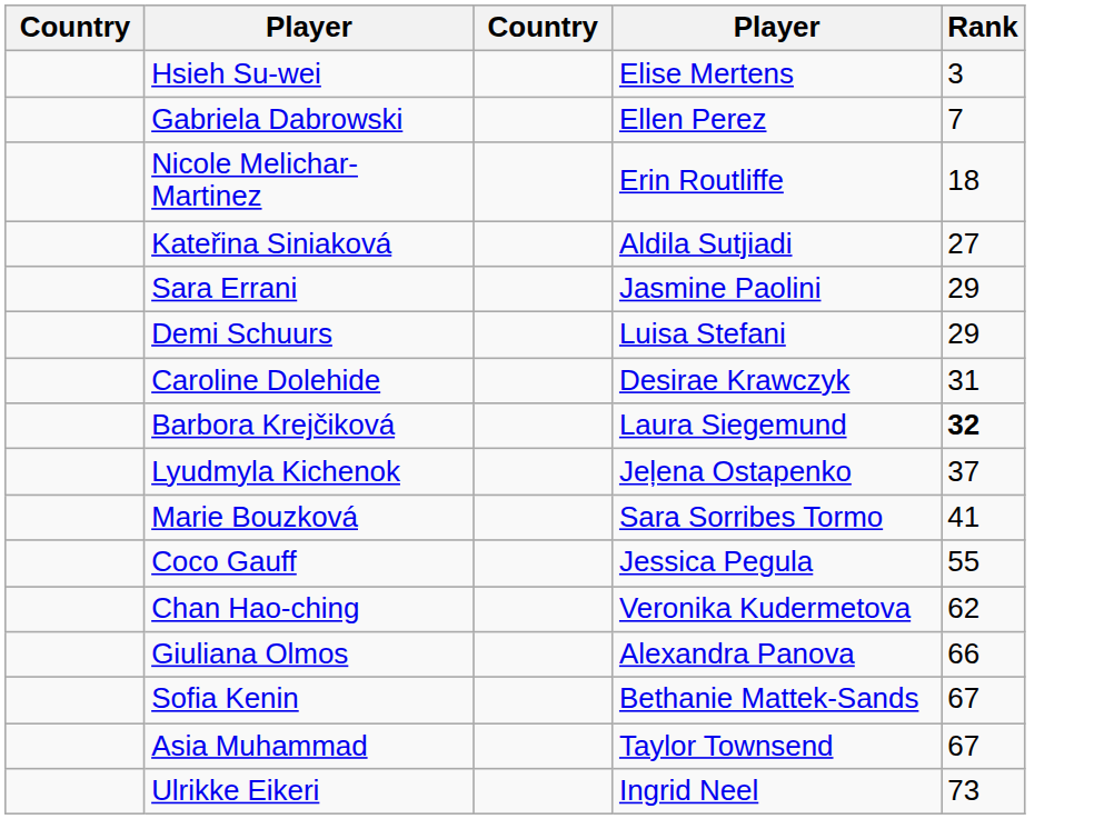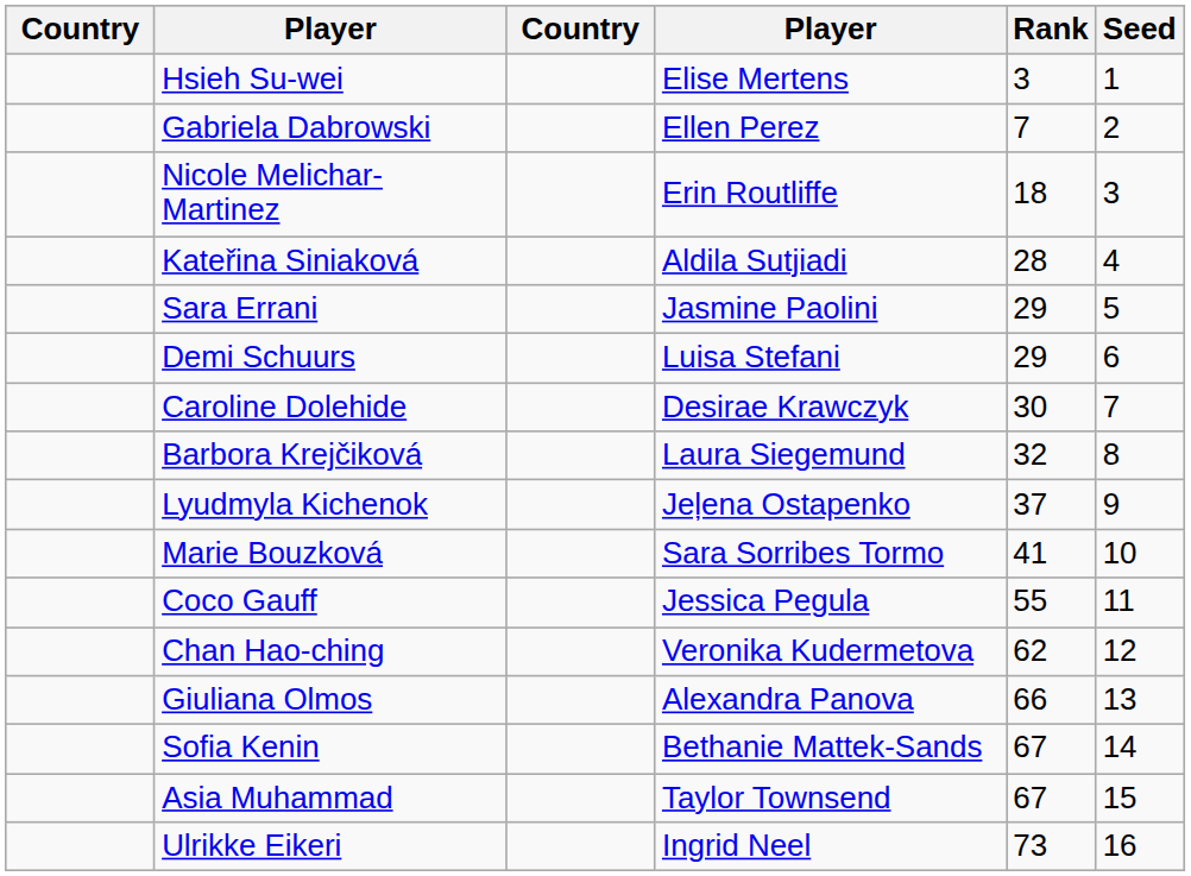 <table class="sortable wikitable">
 <tr>
 <th width="70">Country</th>
 <th width="175">Player</th>
 <th width="70">Country</th>
 <th width="175">Player</th>
 <th>Rank</th>
+<th>Seed</th>
 </tr>
 <tr>
 <td></td>
 <td><a href='#'>Hsieh Su-wei</a></td>
 <td></td>
 <td><a href='#'>Elise Mertens</a></td>
 <td>3</td>
+<td>1</td>
 </tr>
 <tr>
 <td></td>
 <td><a href='#'>Gabriela Dabrowski</a></td>
 <td></td>
 <td><a href='#'>Ellen Perez</a></td>
 <td>7</td>
+<td>2</td>
 </tr>
 <tr>
 <td></td>
 <td><a href='#'>Nicole Melichar-Martinez</a></td>
 <td></td>
 <td><a href='#'>Erin Routliffe</a></td>
 <td>18</td>
+<td>3</td>
 </tr>
 <tr>
 <td></td>
 <td><a href='#'>Kateřina Siniaková</a></td>
 <td></td>
 <td><a href='#'>Aldila Sutjiadi</a></td>
-<td>27</td>
+<td>28</td>
+<td>4</td>
 </tr>
 <tr>
 <td></td>
 <td><a href='#'>Sara Errani</a></td>
 <td></td>
 <td><a href='#'>Jasmine Paolini</a></td>
 <td>29</td>
+<td>5</td>
 </tr>
 <tr>
 <td></td>
 <td><a href='#'>Demi Schuurs</a></td>
 <td></td>
 <td><a href='#'>Luisa Stefani</a></td>
 <td>29</td>
+<td>6</td>
 </tr>
 <tr>
 <td></td>
 <td><a href='#'>Caroline Dolehide</a></td>
 <td></td>
 <td><a href='#'>Desirae Krawczyk</a></td>
-<td>31</td>
+<td>30</td>
+<td>7</td>
 </tr>
 <tr>
 <td></td>
 <td><a href='#'>Barbora Krejčiková</a></td>
 <td></td>
 <td><a href='#'>Laura Siegemund</a></td>
-<td><strong>32</strong></td>
+<td>32</td>
+<td>8</td>
 </tr>
 <tr>
 <td></td>
 <td><a href='#'>Lyudmyla Kichenok</a></td>
 <td></td>
 <td><a href='#'>Jeļena Ostapenko</a></td>
 <td>37</td>
+<td>9</td>
 </tr>
 <tr>
 <td></td>
 <td><a href='#'>Marie Bouzková</a></td>
 <td></td>
 <td><a href='#'>Sara Sorribes Tormo</a></td>
 <td>41</td>
+<td>10</td>
 </tr>
 <tr>
 <td></td>
 <td><a href='#'>Coco Gauff</a></td>
 <td></td>
 <td><a href='#'>Jessica Pegula</a></td>
 <td>55</td>
+<td>11</td>
 </tr>
 <tr>
 <td></td>
 <td><a href='#'>Chan Hao-ching</a></td>
 <td></td>
 <td><a href='#'>Veronika Kudermetova</a></td>
 <td>62</td>
+<td>12</td>
 </tr>
 <tr>
 <td></td>
 <td><a href='#'>Giuliana Olmos</a></td>
 <td></td>
 <td><a href='#'>Alexandra Panova</a></td>
 <td>66</td>
+<td>13</td>
 </tr>
 <tr>
 <td></td>
 <td><a href='#'>Sofia Kenin</a></td>
 <td></td>
 <td><a href='#'>Bethanie Mattek-Sands</a></td>
 <td>67</td>
+<td>14</td>
 </tr>
 <tr>
 <td></td>
 <td><a href='#'>Asia Muhammad</a></td>
 <td></td>
 <td><a href='#'>Taylor Townsend</a></td>
 <td>67</td>
+<td>15</td>
 </tr>
 <tr>
 <td></td>
 <td><a href='#'>Ulrikke Eikeri</a></td>
 <td></td>
 <td><a href='#'>Ingrid Neel</a></td>
 <td>73</td>
+<td>16</td>
 </tr>
 </table>
